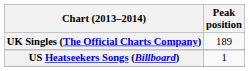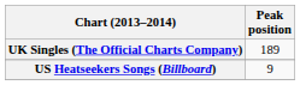 <table class="wikitable sortable plainrowheaders">
 <tr>
 <th>Chart (2013–2014)</th>
 <th>Peak<br>position</th>
 </tr>
 <tr>
 <th scope="row">UK Singles (<a href='#'>The Official Charts Company</a>)</th>
 <td style="text-align:center;">189</td>
 </tr>
 <tr>
 </tr>
 <tr>
 </tr>
 <tr>
 </tr>
 <tr>
 <th scope="row">US <a href='#'>Heatseekers Songs</a> (<em><a href='#'>Billboard</a></em>)</th>
-<td style="text-align:center;">1</td>
+<td style="text-align:center;">9</td>
 </tr>
 <tr>
 </tr>
 </table>
